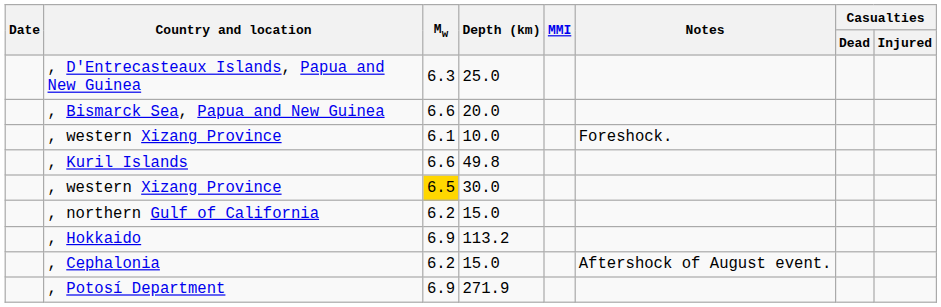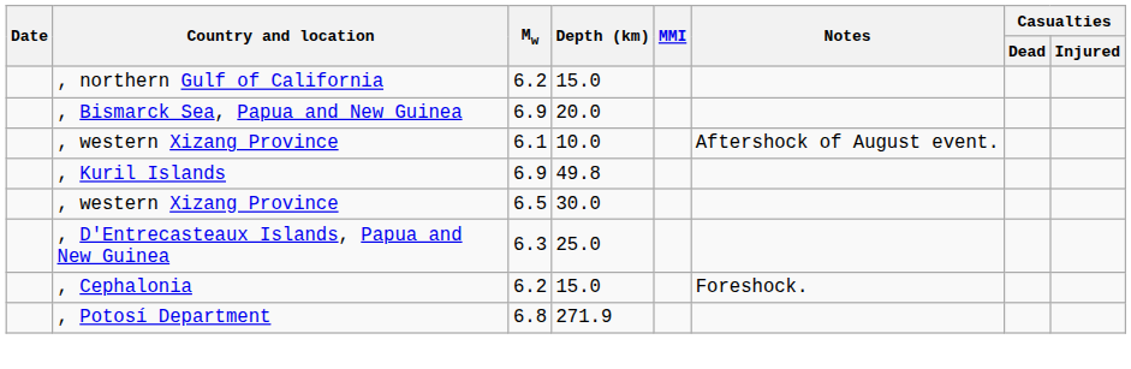 <table class="wikitable sortable sort-under" style="border:1px black; margin-left:1em;">
 <tr>
 <th rowspan="2"><small>Date</small></th>
 <th rowspan="2" style="width: 310px"><small>Country and location</small></th>
 <th rowspan="2"><small>M<sub>w</sub></small></th>
 <th rowspan="2"><small>Depth (km)</small></th>
 <th rowspan="2"><small><a href='#'>MMI</a></small></th>
 <th rowspan="2" class="unsortable"><small>Notes</small></th>
 <th colspan="2"><small>Casualties</small></th>
 </tr>
 <tr>
 <th><small>Dead</small></th>
 <th><small>Injured</small></th>
 </tr>
 <tr>
 <td></td>
-<td>, <a href='#'>D'Entrecasteaux Islands</a>, <a href='#'>Papua and New Guinea</a></td>
-<td>6.3</td>
-<td>25.0</td>
+<td>, northern <a href='#'>Gulf of California</a></td>
+<td>6.2</td>
+<td>15.0</td>
 <td></td>
 <td></td>
 <td></td>
 <td></td>
 </tr>
 <tr>
 <td></td>
 <td>, <a href='#'>Bismarck Sea</a>, <a href='#'>Papua and New Guinea</a></td>
-<td>6.6</td>
+<td>6.9</td>
 <td>20.0</td>
 <td></td>
 <td></td>
 <td></td>
 <td></td>
 </tr>
 <tr>
 <td></td>
 <td>, western <a href='#'>Xizang Province</a></td>
 <td>6.1</td>
 <td>10.0</td>
 <td></td>
-<td>Foreshock.</td>
+<td>Aftershock of August event.</td>
 <td></td>
 <td></td>
 </tr>
 <tr>
 <td></td>
 <td>, <a href='#'>Kuril Islands</a></td>
-<td>6.6</td>
+<td>6.9</td>
 <td>49.8</td>
 <td></td>
 <td></td>
 <td></td>
 <td></td>
 </tr>
 <tr>
 <td></td>
 <td>, western <a href='#'>Xizang Province</a></td>
-<td style="background: gold;">6.5</td>
+<td>6.5</td>
 <td>30.0</td>
 <td></td>
 <td></td>
 <td></td>
 <td></td>
 </tr>
 <tr>
 <td></td>
-<td>, northern <a href='#'>Gulf of California</a></td>
-<td>6.2</td>
-<td>15.0</td>
-<td></td>
-<td></td>
-<td></td>
-<td></td>
-</tr>
-<tr>
-<td></td>
-<td>, <a href='#'>Hokkaido</a></td>
-<td>6.9</td>
-<td>113.2</td>
+<td>, <a href='#'>D'Entrecasteaux Islands</a>, <a href='#'>Papua and New Guinea</a></td>
+<td>6.3</td>
+<td>25.0</td>
 <td></td>
 <td></td>
 <td></td>
 <td></td>
 </tr>
 <tr>
 <td></td>
 <td>, <a href='#'>Cephalonia</a></td>
 <td>6.2</td>
 <td>15.0</td>
 <td></td>
-<td>Aftershock of August event.</td>
+<td>Foreshock.</td>
 <td></td>
 <td></td>
 </tr>
 <tr>
 <td></td>
 <td>, <a href='#'>Potosí Department</a></td>
-<td>6.9</td>
+<td>6.8</td>
 <td>271.9</td>
 <td></td>
 <td></td>
 <td></td>
 <td></td>
 </tr>
 </table>
